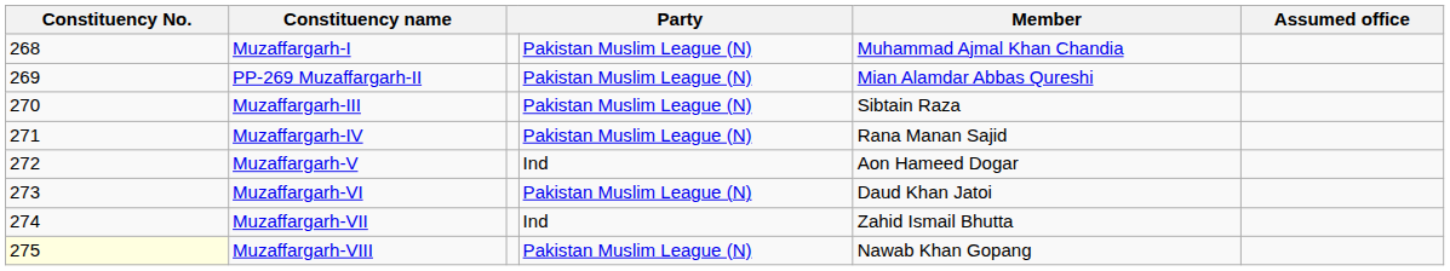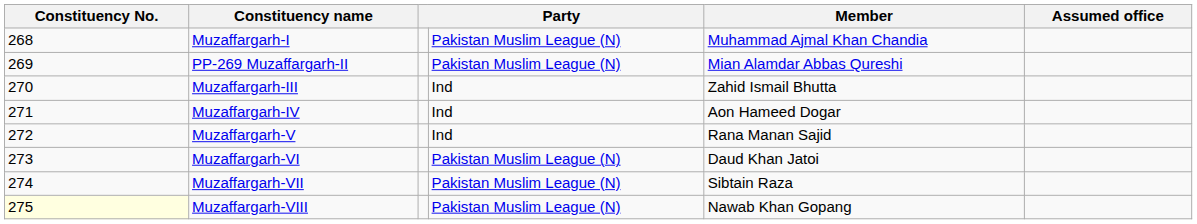 <table class="wikitable sortable" style="width: 100%;">
 <tr>
 <th>Constituency No.</th>
 <th class="unsortable">Constituency name</th>
 <th colspan="2">Party</th>
 <th class="unsortable">Member</th>
 <th>Assumed office</th>
 </tr>
 <tr>
 <td>268</td>
 <td><a href='#'>Muzaffargarh-I</a></td>
 <td bgcolor=></td>
 <td><a href='#'>Pakistan Muslim League (N)</a></td>
 <td><a href='#'>Muhammad Ajmal Khan Chandia</a></td>
 <td></td>
 </tr>
 <tr>
 <td>269</td>
 <td><a href='#'>PP-269 Muzaffargarh-II</a></td>
 <td bgcolor=></td>
 <td><a href='#'>Pakistan Muslim League (N)</a></td>
 <td><a href='#'>Mian Alamdar Abbas Qureshi</a></td>
 <td></td>
 </tr>
 <tr>
 <td>270</td>
 <td><a href='#'>Muzaffargarh-III</a></td>
 <td bgcolor=></td>
-<td><a href='#'>Pakistan Muslim League (N)</a></td>
-<td>Sibtain Raza</td>
+<td>Ind</td>
+<td>Zahid Ismail Bhutta</td>
 <td></td>
 </tr>
 <tr>
 <td>271</td>
 <td><a href='#'>Muzaffargarh-IV</a></td>
 <td bgcolor=></td>
-<td><a href='#'>Pakistan Muslim League (N)</a></td>
-<td>Rana Manan Sajid</td>
+<td>Ind</td>
+<td>Aon Hameed Dogar</td>
 <td></td>
 </tr>
 <tr>
 <td>272</td>
 <td><a href='#'>Muzaffargarh-V</a></td>
 <td bgcolor=></td>
 <td>Ind</td>
-<td>Aon Hameed Dogar</td>
+<td>Rana Manan Sajid</td>
 <td></td>
 </tr>
 <tr>
 <td>273</td>
 <td><a href='#'>Muzaffargarh-VI</a></td>
 <td bgcolor=></td>
 <td><a href='#'>Pakistan Muslim League (N)</a></td>
 <td>Daud Khan Jatoi</td>
 <td></td>
 </tr>
 <tr>
 <td>274</td>
 <td><a href='#'>Muzaffargarh-VII</a></td>
 <td bgcolor=></td>
-<td>Ind</td>
-<td>Zahid Ismail Bhutta</td>
+<td><a href='#'>Pakistan Muslim League (N)</a></td>
+<td>Sibtain Raza</td>
 <td></td>
 </tr>
 <tr>
 <td style="background: lightyellow;">275</td>
 <td><a href='#'>Muzaffargarh-VIII</a></td>
 <td bgcolor=></td>
 <td><a href='#'>Pakistan Muslim League (N)</a></td>
 <td>Nawab Khan Gopang</td>
 <td></td>
 </tr>
 </table>
